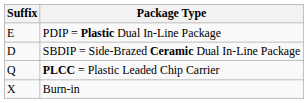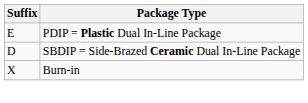 <table class="wikitable">
 <tr>
 <th>Suffix</th>
 <th>Package Type</th>
 </tr>
 <tr>
 <td>E</td>
 <td>PDIP = <strong>Plastic</strong> Dual In-Line Package</td>
 </tr>
 <tr>
 <td>D</td>
 <td>SBDIP = Side-Brazed <strong>Ceramic</strong> Dual In-Line Package</td>
 </tr>
 <tr>
-<td>Q</td>
-<td><strong>PLCC</strong> = Plastic Leaded Chip Carrier</td>
-</tr>
-<tr>
 <td>X</td>
 <td>Burn-in</td>
 </tr>
 </table>
